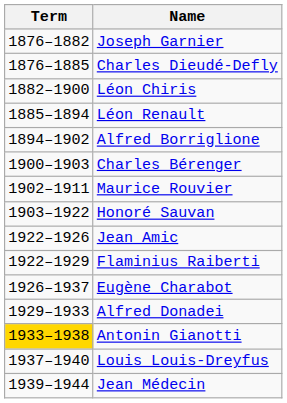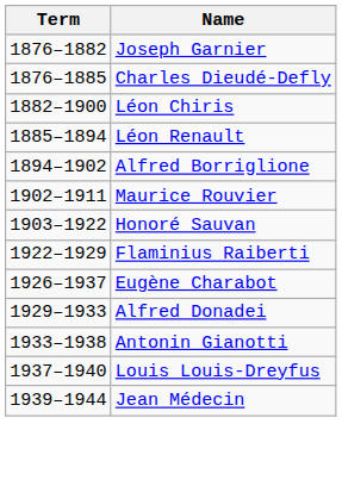 <table class="wikitable sortable">
 <tr>
 <th>Term</th>
 <th>Name</th>
 </tr>
 <tr>
 <td>1876–1882</td>
 <td><a href='#'>Joseph Garnier</a></td>
 </tr>
 <tr>
 <td>1876–1885</td>
 <td><a href='#'>Charles Dieudé-Defly</a></td>
 </tr>
 <tr>
 <td>1882–1900</td>
 <td><a href='#'>Léon Chiris</a></td>
 </tr>
 <tr>
 <td>1885–1894</td>
 <td><a href='#'>Léon Renault</a></td>
 </tr>
 <tr>
 <td>1894–1902</td>
 <td><a href='#'>Alfred Borriglione</a></td>
 </tr>
 <tr>
-<td>1900–1903</td>
-<td><a href='#'>Charles Bérenger</a></td>
-</tr>
-<tr>
 <td>1902–1911</td>
 <td><a href='#'>Maurice Rouvier</a></td>
 </tr>
 <tr>
 <td>1903–1922</td>
 <td><a href='#'>Honoré Sauvan</a></td>
-</tr>
-<tr>
-<td>1922–1926</td>
-<td><a href='#'>Jean Amic</a></td>
 </tr>
 <tr>
 <td>1922–1929</td>
 <td><a href='#'>Flaminius Raiberti</a></td>
 </tr>
 <tr>
 <td>1926–1937</td>
 <td><a href='#'>Eugène Charabot</a></td>
 </tr>
 <tr>
 <td>1929–1933</td>
 <td><a href='#'>Alfred Donadei</a></td>
 </tr>
 <tr>
-<td style="background: gold;">1933–1938</td>
+<td>1933–1938</td>
 <td><a href='#'>Antonin Gianotti</a></td>
 </tr>
 <tr>
 <td>1937–1940</td>
 <td><a href='#'>Louis Louis-Dreyfus</a></td>
 </tr>
 <tr>
 <td>1939–1944</td>
 <td><a href='#'>Jean Médecin</a></td>
 </tr>
 </table>
